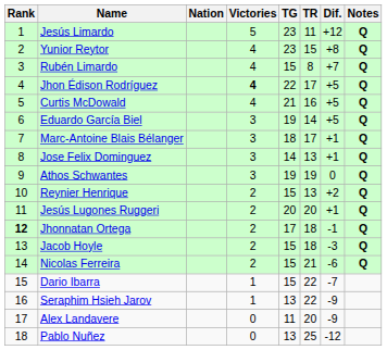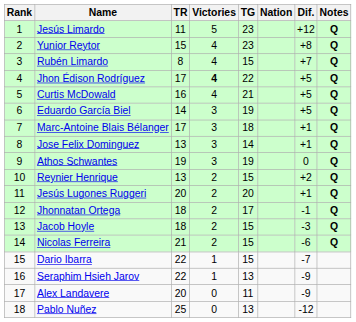 <table class="wikitable sortable" style="text-align:center">
 <tr>
 <th>Rank</th>
 <th>Name</th>
-<th>Nation</th>
+<th>TR</th>
 <th>Victories</th>
 <th>TG</th>
-<th>TR</th>
+<th>Nation</th>
 <th>Dif.</th>
 <th>Notes</th>
 </tr>
 <tr style="background:#cfc">
 <td>1</td>
 <td align=left><a href='#'>Jesús Limardo</a></td>
-<td align=left></td>
+<td>11</td>
 <td>5</td>
 <td>23</td>
-<td>11</td>
+<td align=left></td>
 <td>+12</td>
 <td><strong>Q</strong></td>
 </tr>
 <tr style="background:#cfc">
 <td>2</td>
 <td align=left><a href='#'>Yunior Reytor</a></td>
-<td align=left></td>
+<td>15</td>
 <td>4</td>
 <td>23</td>
-<td>15</td>
+<td align=left></td>
 <td>+8</td>
 <td><strong>Q</strong></td>
 </tr>
 <tr style="background:#cfc">
 <td>3</td>
 <td align=left><a href='#'>Rubén Limardo</a></td>
-<td align=left></td>
+<td>8</td>
 <td>4</td>
 <td>15</td>
-<td>8</td>
+<td align=left></td>
 <td>+7</td>
 <td><strong>Q</strong></td>
 </tr>
 <tr style="background:#cfc">
 <td>4</td>
 <td align=left><a href='#'>Jhon Édison Rodríguez</a></td>
-<td align=left></td>
+<td>17</td>
 <td><strong>4</strong></td>
 <td>22</td>
-<td>17</td>
+<td align=left></td>
 <td>+5</td>
 <td><strong>Q</strong></td>
 </tr>
 <tr style="background:#cfc">
 <td>5</td>
 <td align=left><a href='#'>Curtis McDowald</a></td>
-<td align=left></td>
+<td>16</td>
 <td>4</td>
 <td>21</td>
-<td>16</td>
+<td align=left></td>
 <td>+5</td>
 <td><strong>Q</strong></td>
 </tr>
 <tr style="background:#cfc">
 <td>6</td>
 <td align=left><a href='#'>Eduardo García Biel</a></td>
-<td align=left></td>
+<td>14</td>
 <td>3</td>
 <td>19</td>
-<td>14</td>
+<td align=left></td>
 <td>+5</td>
 <td><strong>Q</strong></td>
 </tr>
 <tr style="background:#cfc">
 <td>7</td>
 <td align=left><a href='#'>Marc-Antoine Blais Bélanger</a></td>
-<td align=left></td>
+<td>17</td>
 <td>3</td>
 <td>18</td>
-<td>17</td>
+<td align=left></td>
 <td>+1</td>
 <td><strong>Q</strong></td>
 </tr>
 <tr style="background:#cfc">
 <td>8</td>
 <td align=left><a href='#'>Jose Felix Dominguez</a></td>
-<td align=left></td>
+<td>13</td>
 <td>3</td>
 <td>14</td>
-<td>13</td>
+<td align=left></td>
 <td>+1</td>
 <td><strong>Q</strong></td>
 </tr>
 <tr style="background:#cfc">
 <td>9</td>
 <td align=left><a href='#'>Athos Schwantes</a></td>
-<td align=left></td>
+<td>19</td>
 <td>3</td>
 <td>19</td>
-<td>19</td>
+<td align=left></td>
 <td>0</td>
 <td><strong>Q</strong></td>
 </tr>
 <tr style="background:#cfc">
 <td>10</td>
 <td align=left><a href='#'>Reynier Henrique</a></td>
-<td align=left></td>
+<td>13</td>
 <td>2</td>
 <td>15</td>
-<td>13</td>
+<td align=left></td>
 <td>+2</td>
 <td><strong>Q</strong></td>
 </tr>
 <tr style="background:#cfc">
 <td>11</td>
 <td align=left><a href='#'>Jesús Lugones Ruggeri</a></td>
-<td align=left></td>
+<td>20</td>
 <td>2</td>
 <td>20</td>
-<td>20</td>
+<td align=left></td>
 <td>+1</td>
 <td><strong>Q</strong></td>
 </tr>
 <tr style="background:#cfc">
-<td><strong>12</strong></td>
+<td>12</td>
 <td align=left><a href='#'>Jhonnatan Ortega</a></td>
-<td align=left></td>
+<td>18</td>
 <td>2</td>
 <td>17</td>
-<td>18</td>
+<td align=left></td>
 <td>-1</td>
 <td><strong>Q</strong></td>
 </tr>
 <tr style="background:#cfc">
 <td>13</td>
 <td align=left><a href='#'>Jacob Hoyle</a></td>
-<td align=left></td>
+<td>18</td>
 <td>2</td>
 <td>15</td>
-<td>18</td>
+<td align=left></td>
 <td>-3</td>
 <td><strong>Q</strong></td>
 </tr>
 <tr style="background:#cfc">
 <td>14</td>
 <td align=left><a href='#'>Nicolas Ferreira</a></td>
-<td align=left></td>
+<td>21</td>
 <td>2</td>
 <td>15</td>
-<td>21</td>
+<td align=left></td>
 <td>-6</td>
 <td><strong>Q</strong></td>
 </tr>
 <tr>
 <td>15</td>
 <td align=left><a href='#'>Dario Ibarra</a></td>
-<td align=left></td>
+<td>22</td>
 <td>1</td>
 <td>15</td>
-<td>22</td>
+<td align=left></td>
 <td>-7</td>
 <td></td>
 </tr>
 <tr>
 <td>16</td>
 <td align=left><a href='#'>Seraphim Hsieh Jarov</a></td>
-<td align=left></td>
+<td>22</td>
 <td>1</td>
 <td>13</td>
-<td>22</td>
+<td align=left></td>
 <td>-9</td>
 <td></td>
 </tr>
 <tr>
 <td>17</td>
 <td align=left><a href='#'>Alex Landavere</a></td>
-<td align=left></td>
+<td>20</td>
 <td>0</td>
 <td>11</td>
-<td>20</td>
+<td align=left></td>
 <td>-9</td>
 <td></td>
 </tr>
 <tr>
 <td>18</td>
 <td align=left><a href='#'>Pablo Nuñez</a></td>
-<td align=left></td>
+<td>25</td>
 <td>0</td>
 <td>13</td>
-<td>25</td>
+<td align=left></td>
 <td>-12</td>
 <td></td>
 </tr>
 </table>
